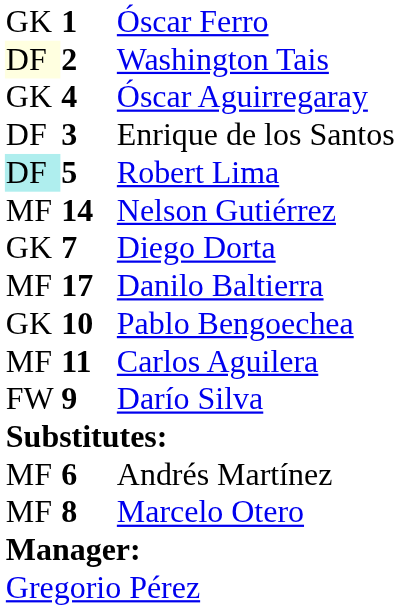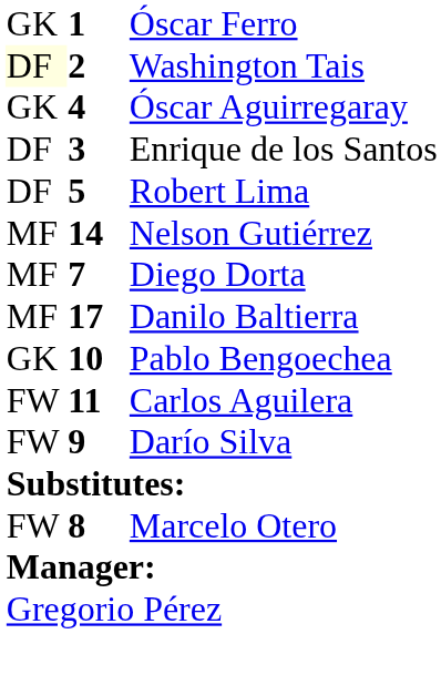 <table cellspacing="0" cellpadding="0" style="font-size:90%; margin:0.2em auto;">
 <tr>
 <th width="25"></th>
 <th width="25"></th>
 </tr>
 <tr>
 <td>GK</td>
 <td><strong>1</strong></td>
 <td> <a href='#'>Óscar Ferro</a></td>
 </tr>
 <tr>
 <td style="background: lightyellow;">DF</td>
 <td><strong>2</strong></td>
 <td> <a href='#'>Washington Tais</a></td>
 </tr>
 <tr>
 <td>GK</td>
 <td><strong>4</strong></td>
 <td> <a href='#'>Óscar Aguirregaray</a></td>
 <td></td>
 <td></td>
 </tr>
 <tr>
 <td>DF</td>
 <td><strong>3</strong></td>
 <td> Enrique de los Santos</td>
 </tr>
 <tr>
-<td style="background: paleturquoise;">DF</td>
+<td>DF</td>
 <td><strong>5</strong></td>
 <td> <a href='#'>Robert Lima</a></td>
 </tr>
 <tr>
 <td>MF</td>
 <td><strong>14</strong></td>
 <td> <a href='#'>Nelson Gutiérrez</a></td>
 </tr>
 <tr>
-<td>GK</td>
+<td>MF</td>
 <td><strong>7</strong></td>
 <td> <a href='#'>Diego Dorta</a></td>
 </tr>
 <tr>
 <td>MF</td>
 <td><strong>17</strong></td>
 <td> <a href='#'>Danilo Baltierra</a></td>
 </tr>
 <tr>
 <td>GK</td>
 <td><strong>10</strong></td>
 <td> <a href='#'>Pablo Bengoechea</a></td>
 <td></td>
 <td></td>
 </tr>
 <tr>
-<td>MF</td>
+<td>FW</td>
 <td><strong>11</strong></td>
 <td> <a href='#'>Carlos Aguilera</a></td>
 </tr>
 <tr>
 <td>FW</td>
 <td><strong>9</strong></td>
 <td> <a href='#'>Darío Silva</a></td>
 </tr>
 <tr>
 <td colspan=3><strong>Substitutes:</strong></td>
 </tr>
 <tr>
-<td>MF</td>
-<td><strong>6</strong></td>
-<td> Andrés Martínez</td>
-<td></td>
-<td></td>
-</tr>
-<tr>
-<td>MF</td>
+<td>FW</td>
 <td><strong>8</strong></td>
 <td> <a href='#'>Marcelo Otero</a></td>
 <td></td>
 <td></td>
 </tr>
 <tr>
 <td colspan=3><strong>Manager:</strong></td>
 </tr>
 <tr>
 <td colspan=4> <a href='#'>Gregorio Pérez</a></td>
 </tr>
 </table>
